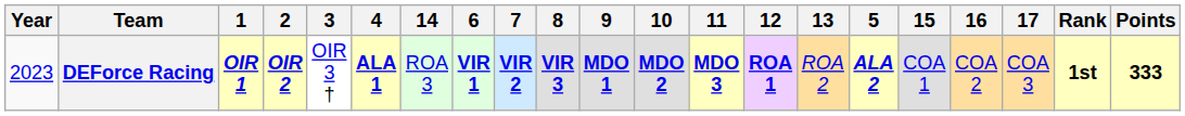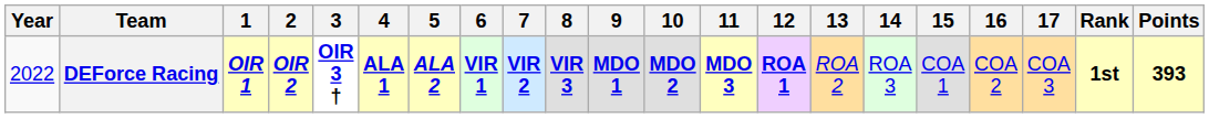 <table class="wikitable" style="text-align:center; font-size:85%">
 <tr>
 <th>Year</th>
 <th>Team</th>
 <th>1</th>
 <th>2</th>
 <th>3</th>
 <th>4</th>
-<th>14</th>
+<th>5</th>
 <th>6</th>
 <th>7</th>
 <th>8</th>
 <th>9</th>
 <th>10</th>
 <th>11</th>
 <th>12</th>
 <th>13</th>
-<th>5</th>
+<th>14</th>
 <th>15</th>
 <th>16</th>
 <th>17</th>
 <th>Rank</th>
 <th>Points</th>
 </tr>
 <tr>
-<td><a href='#'>2023</a></td>
+<td><a href='#'>2022</a></td>
 <th nowrap><a href='#'>DEForce Racing</a></th>
 <td style="background:#FFFFBF;"><strong><em><a href='#'>OIR<br>1</a></em></strong><br></td>
 <td style="background:#FFFFBF;"><strong><em><a href='#'>OIR<br>2</a></em></strong><br></td>
-<td style="background:#FFFFFF;"><a href='#'>OIR<br>3</a><br>†</td>
+<td style="background:#FFFFFF;"><strong><a href='#'>OIR<br>3</a><br>†</strong></td>
 <td style="background:#FFFFBF;"><strong><a href='#'>ALA<br>1</a></strong><br></td>
-<td style="background:#DFFFDF;"><a href='#'>ROA<br>3</a><br></td>
+<td style="background:#FFFFBF;"><strong><em><a href='#'>ALA<br>2</a></em></strong><br></td>
 <td style="background:#DFFFDF;"><strong><a href='#'>VIR<br>1</a><br></strong></td>
 <td style="background:#CFEAFF;"><strong><a href='#'>VIR<br>2</a></strong><br></td>
 <td style="background:#DFDFDF;"><strong><a href='#'>VIR<br>3</a></strong><br></td>
 <td style="background:#DFDFDF;"><strong><a href='#'>MDO<br>1</a></strong><br></td>
 <td style="background:#DFDFDF;"><strong><a href='#'>MDO<br>2</a></strong><br></td>
 <td style="background:#FFFFBF;"><strong><a href='#'>MDO<br>3</a></strong><br></td>
 <td style="background:#EFCFFF;"><strong><a href='#'>ROA<br>1</a></strong><br></td>
 <td style="background:#FFDF9F;"><em><a href='#'>ROA<br>2</a></em><br></td>
-<td style="background:#FFFFBF;"><strong><em><a href='#'>ALA<br>2</a></em></strong><br></td>
+<td style="background:#DFFFDF;"><a href='#'>ROA<br>3</a><br></td>
 <td style="background:#DFDFDF;"><a href='#'>COA<br>1</a><br></td>
 <td style="background:#FFDF9F;"><a href='#'>COA<br>2</a><br></td>
 <td style="background:#FFDF9F;"><a href='#'>COA<br>3</a><br></td>
 <th style="background:#FFFFBF;">1st</th>
-<th style="background:#FFFFBF;">333</th>
+<th style="background:#FFFFBF;">393</th>
 </tr>
 </table>
